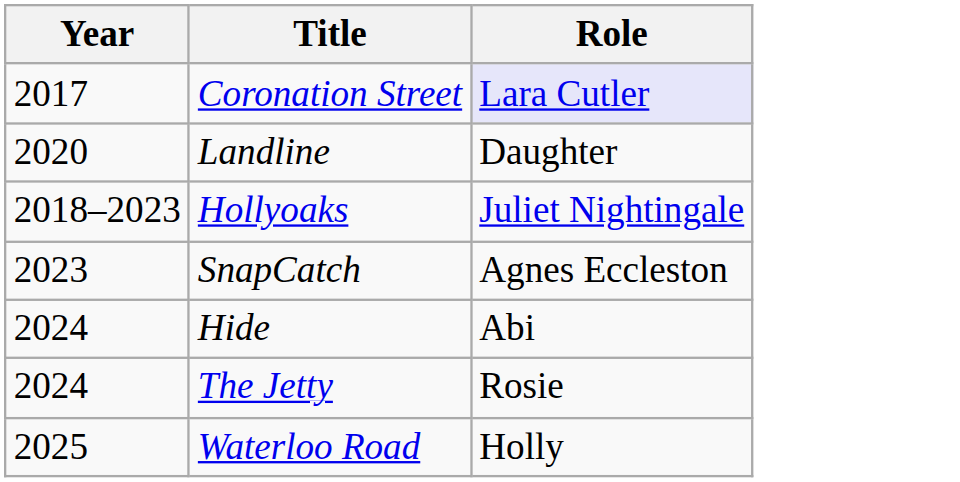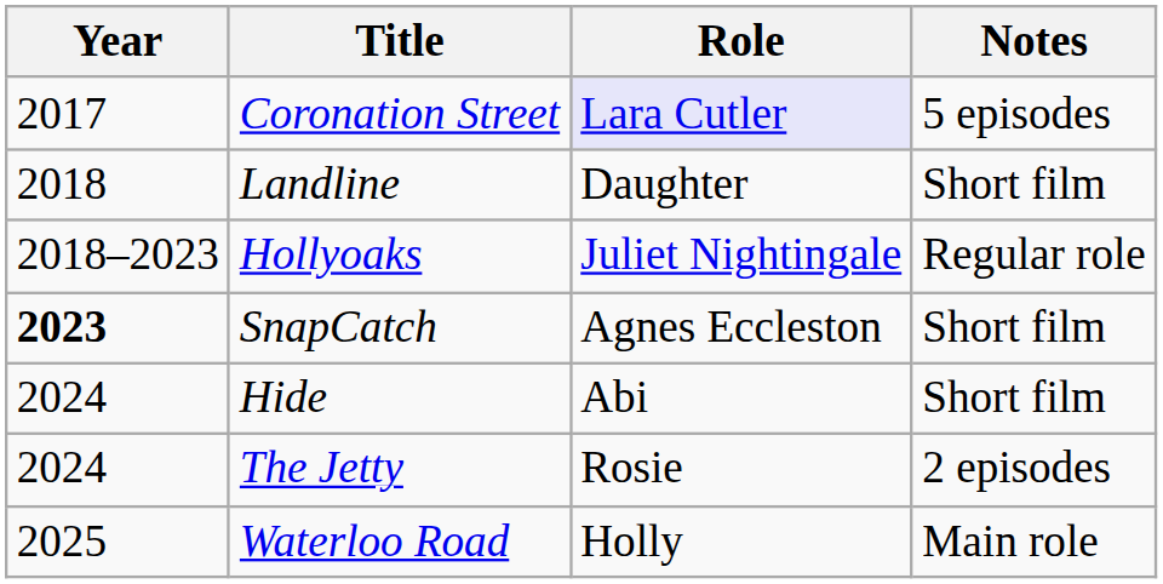 <table class="wikitable">
 <tr>
 <th>Year</th>
 <th>Title</th>
 <th>Role</th>
+<th>Notes</th>
 </tr>
 <tr>
 <td>2017</td>
 <td><em><a href='#'>Coronation Street</a></em></td>
 <td style="background: lavender;"><a href='#'>Lara Cutler</a></td>
+<td>5 episodes</td>
 </tr>
 <tr>
-<td>2020</td>
+<td>2018</td>
 <td><em>Landline</em></td>
 <td>Daughter</td>
+<td>Short film</td>
 </tr>
 <tr>
 <td>2018–2023</td>
 <td><em><a href='#'>Hollyoaks</a></em></td>
 <td><a href='#'>Juliet Nightingale</a></td>
+<td>Regular role</td>
 </tr>
 <tr>
-<td>2023</td>
+<td><strong>2023</strong></td>
 <td><em>SnapCatch</em></td>
 <td>Agnes Eccleston</td>
+<td>Short film</td>
 </tr>
 <tr>
 <td>2024</td>
 <td><em>Hide</em></td>
 <td>Abi</td>
+<td>Short film</td>
 </tr>
 <tr>
 <td>2024</td>
 <td><em><a href='#'>The Jetty</a></em></td>
 <td>Rosie</td>
+<td>2 episodes</td>
 </tr>
 <tr>
 <td>2025</td>
 <td><em><a href='#'>Waterloo Road</a></em></td>
 <td>Holly</td>
+<td>Main role</td>
 </tr>
 </table>
